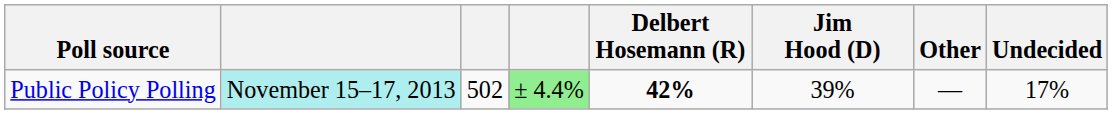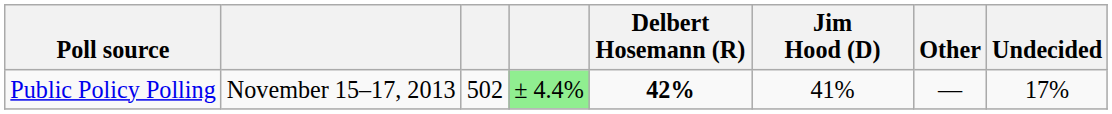 <table class="wikitable" style="text-align:center">
 <tr valign= bottom>
 <th>Poll source</th>
 <th></th>
 <th></th>
 <th></th>
 <th style="width:100px;">Delbert<br>Hosemann (R)</th>
 <th style="width:100px;">Jim<br>Hood (D)</th>
 <th>Other</th>
 <th>Undecided</th>
 </tr>
 <tr>
 <td align=left><a href='#'>Public Policy Polling</a></td>
-<td style="background: paleturquoise;">November 15–17, 2013</td>
+<td>November 15–17, 2013</td>
 <td>502</td>
 <td style="background: lightgreen;">± 4.4%</td>
 <td><strong>42%</strong></td>
-<td>39%</td>
+<td>41%</td>
 <td>—</td>
 <td>17%</td>
 </tr>
 </table>
